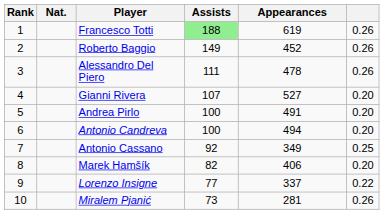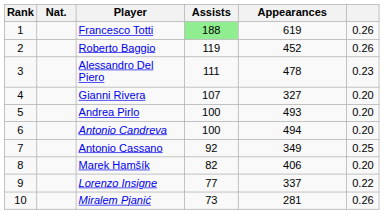 <table class="wikitable sortable nowrap" style="text-align: center">
 <tr>
 <th>Rank</th>
 <th width="50px">Nat.</th>
 <th width="150px">Player</th>
 <th width="70px">Assists</th>
 <th width="150px">Appearances</th>
 <th width="40px"></th>
 </tr>
 <tr align="center">
 <td>1</td>
 <td></td>
 <td align=left><a href='#'>Francesco Totti</a></td>
 <td style="background: lightgreen;">188</td>
 <td>619</td>
 <td>0.26</td>
 </tr>
 <tr align="center">
 <td>2</td>
 <td></td>
 <td align=left><a href='#'>Roberto Baggio</a></td>
-<td>149</td>
+<td>119</td>
 <td>452</td>
 <td>0.26</td>
 </tr>
 <tr align="center">
 <td>3</td>
 <td></td>
 <td align=left><a href='#'>Alessandro Del Piero</a></td>
 <td>111</td>
 <td>478</td>
-<td>0.26</td>
+<td>0.23</td>
 </tr>
 <tr align="center">
 <td>4</td>
 <td></td>
 <td align=left><a href='#'>Gianni Rivera</a></td>
 <td>107</td>
-<td>527</td>
+<td>327</td>
 <td>0.20</td>
 </tr>
 <tr align="center">
 <td>5</td>
 <td></td>
 <td align=left><a href='#'>Andrea Pirlo</a></td>
 <td>100</td>
-<td>491</td>
+<td>493</td>
 <td>0.20</td>
 </tr>
 <tr align="center">
 <td>6</td>
 <td></td>
 <td align=left><em><a href='#'>Antonio Candreva</a></em></td>
 <td>100</td>
 <td>494</td>
 <td>0.20</td>
 </tr>
 <tr align="center">
 <td>7</td>
 <td></td>
 <td align=left><a href='#'>Antonio Cassano</a></td>
 <td>92</td>
 <td>349</td>
 <td>0.25</td>
 </tr>
 <tr align="center">
 <td>8</td>
 <td></td>
 <td align=left><a href='#'>Marek Hamšík</a></td>
 <td>82</td>
 <td>406</td>
 <td>0.20</td>
 </tr>
 <tr align="center">
 <td>9</td>
 <td></td>
 <td align=left><em><a href='#'>Lorenzo Insigne</a></em></td>
 <td>77</td>
 <td>337</td>
 <td>0.22</td>
 </tr>
 <tr align="center">
 <td>10</td>
 <td></td>
 <td align=left><em><a href='#'>Miralem Pjanić</a></em></td>
 <td>73</td>
 <td>281</td>
 <td>0.26</td>
 </tr>
 </table>
